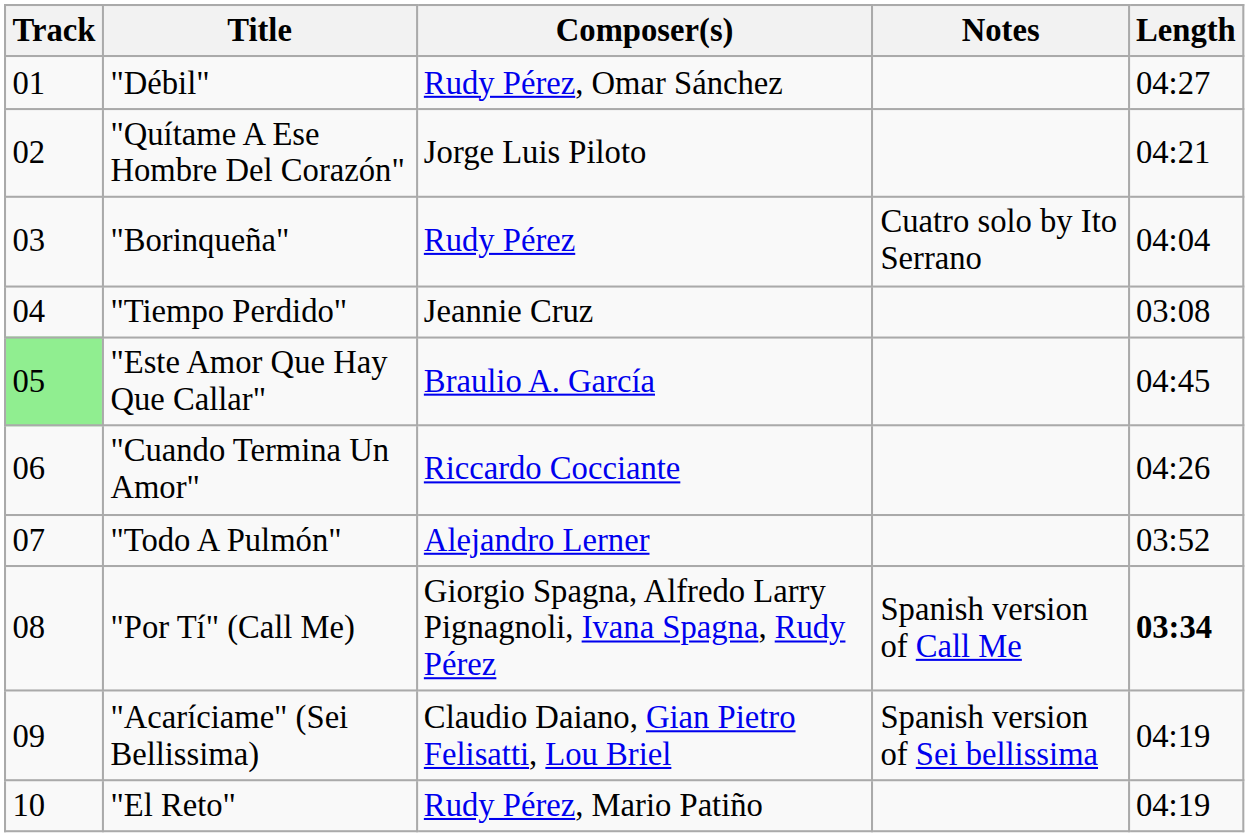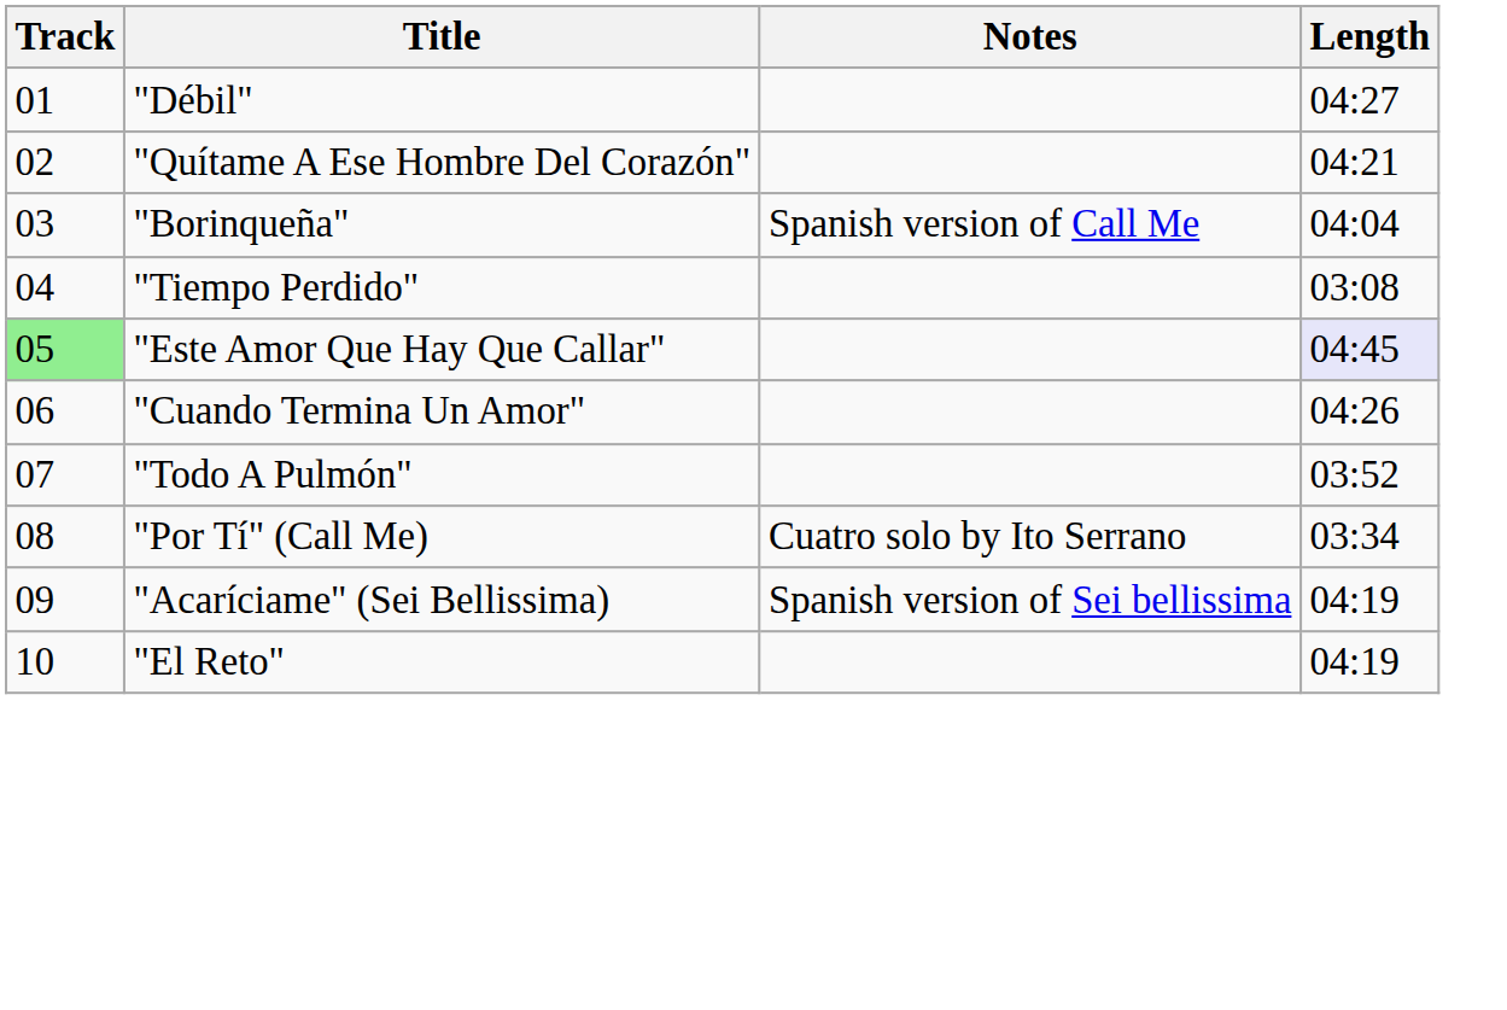 <table class="wikitable">
 <tr>
 <th>Track</th>
 <th>Title</th>
-<th>Composer(s)</th>
 <th>Notes</th>
 <th>Length</th>
 </tr>
 <tr>
 <td>01</td>
 <td>"Débil"</td>
-<td><a href='#'>Rudy Pérez</a>, Omar Sánchez</td>
 <td></td>
 <td>04:27</td>
 </tr>
 <tr>
 <td>02</td>
 <td>"Quítame A Ese Hombre Del Corazón"</td>
-<td>Jorge Luis Piloto</td>
 <td></td>
 <td>04:21</td>
 </tr>
 <tr>
 <td>03</td>
 <td>"Borinqueña"</td>
-<td><a href='#'>Rudy Pérez</a></td>
-<td>Cuatro solo by Ito Serrano</td>
+<td>Spanish version of <a href='#'>Call Me</a></td>
 <td>04:04</td>
 </tr>
 <tr>
 <td>04</td>
 <td>"Tiempo Perdido"</td>
-<td>Jeannie Cruz</td>
 <td></td>
 <td>03:08</td>
 </tr>
 <tr>
 <td style="background: lightgreen;">05</td>
 <td>"Este Amor Que Hay Que Callar"</td>
-<td><a href='#'>Braulio A. García</a></td>
 <td></td>
-<td>04:45</td>
+<td style="background: lavender;">04:45</td>
 </tr>
 <tr>
 <td>06</td>
 <td>"Cuando Termina Un Amor"</td>
-<td><a href='#'>Riccardo Cocciante</a></td>
 <td></td>
 <td>04:26</td>
 </tr>
 <tr>
 <td>07</td>
 <td>"Todo A Pulmón"</td>
-<td><a href='#'>Alejandro Lerner</a></td>
 <td></td>
 <td>03:52</td>
 </tr>
 <tr>
 <td>08</td>
 <td>"Por Tí" (Call Me)</td>
-<td>Giorgio Spagna, Alfredo Larry Pignagnoli, <a href='#'>Ivana Spagna</a>, <a href='#'>Rudy Pérez</a></td>
-<td>Spanish version of <a href='#'>Call Me</a></td>
-<td><strong>03:34</strong></td>
+<td>Cuatro solo by Ito Serrano</td>
+<td>03:34</td>
 </tr>
 <tr>
 <td>09</td>
 <td>"Acaríciame" (Sei Bellissima)</td>
-<td>Claudio Daiano, <a href='#'>Gian Pietro Felisatti</a>, <a href='#'>Lou Briel</a></td>
 <td>Spanish version of <a href='#'>Sei bellissima</a></td>
 <td>04:19</td>
 </tr>
 <tr>
 <td>10</td>
 <td>"El Reto"</td>
-<td><a href='#'>Rudy Pérez</a>, Mario Patiño</td>
 <td></td>
 <td>04:19</td>
 </tr>
 </table>
